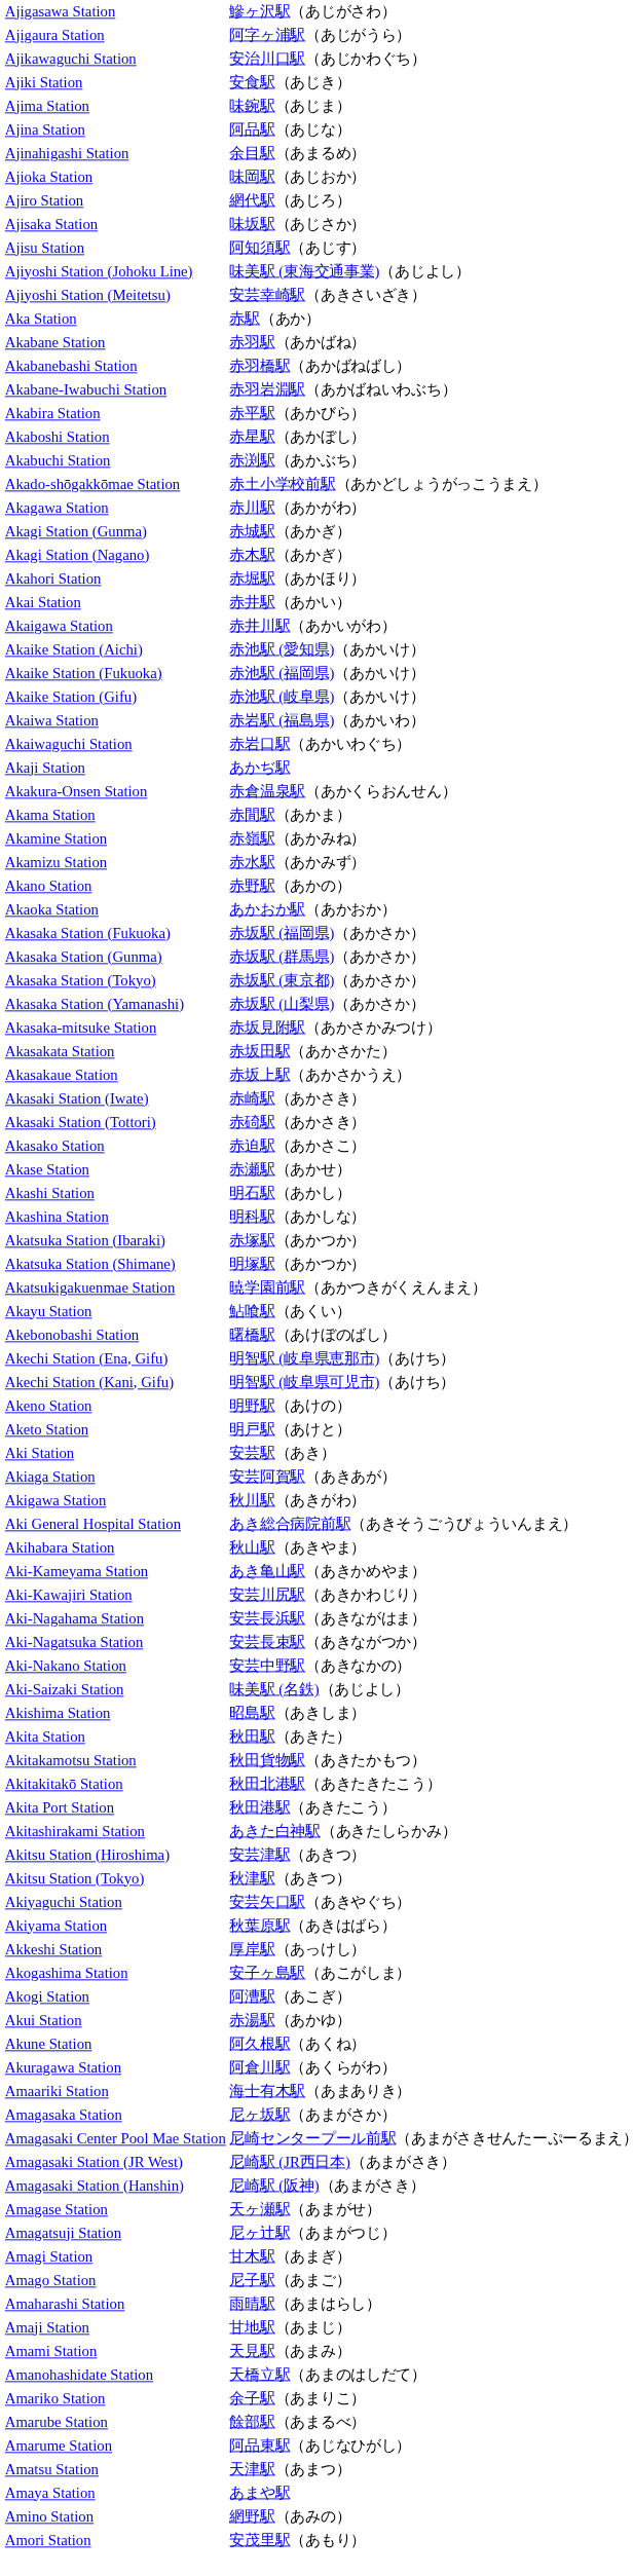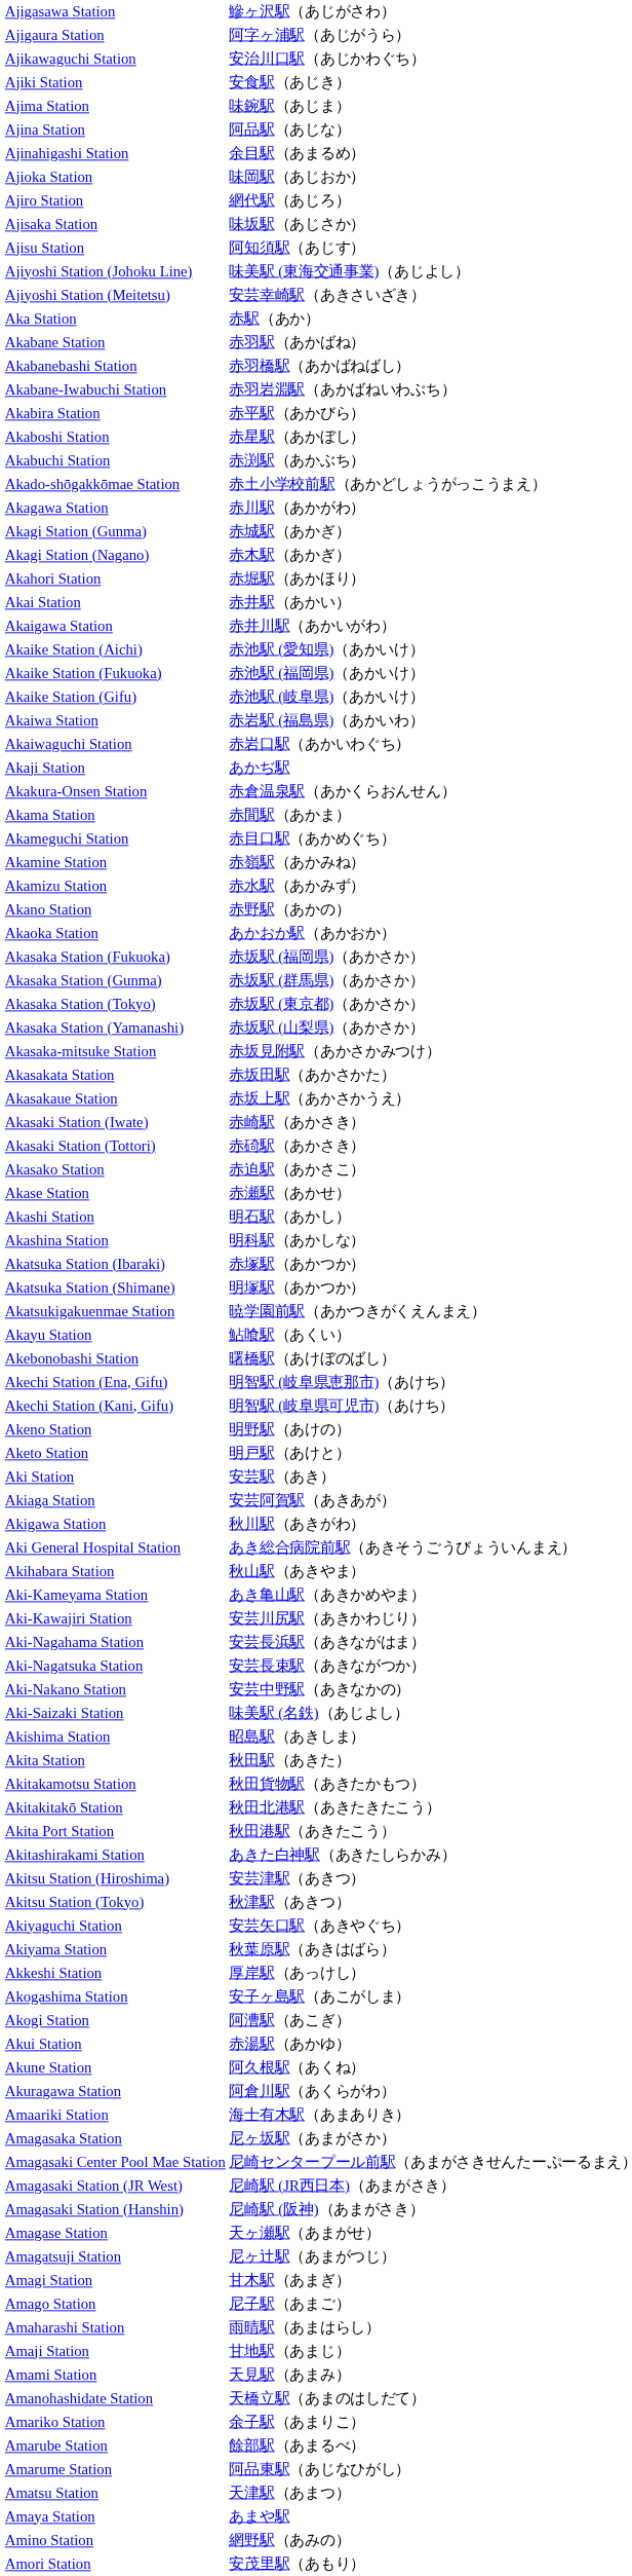 <table>
 <tr>
 <td><a href='#'>Ajigasawa Station</a></td>
 <td><a href='#'>鰺ヶ沢駅</a>（あじがさわ）</td>
 </tr>
 <tr>
 <td><a href='#'>Ajigaura Station</a></td>
 <td><a href='#'>阿字ヶ浦駅</a>（あじがうら）</td>
 </tr>
 <tr>
 <td><a href='#'>Ajikawaguchi Station</a></td>
 <td><a href='#'>安治川口駅</a>（あじかわぐち）</td>
 </tr>
 <tr>
 <td><a href='#'>Ajiki Station</a></td>
 <td><a href='#'>安食駅</a>（あじき）</td>
 </tr>
 <tr>
 <td><a href='#'>Ajima Station</a></td>
 <td><a href='#'>味鋺駅</a>（あじま）</td>
 </tr>
 <tr>
 <td><a href='#'>Ajina Station</a></td>
 <td><a href='#'>阿品駅</a>（あじな）</td>
 </tr>
 <tr>
 <td><a href='#'>Ajinahigashi Station</a></td>
 <td><a href='#'>余目駅</a>（あまるめ）</td>
 </tr>
 <tr>
 <td><a href='#'>Ajioka Station</a></td>
 <td><a href='#'>味岡駅</a>（あじおか）</td>
 </tr>
 <tr>
 <td><a href='#'>Ajiro Station</a></td>
 <td><a href='#'>網代駅</a>（あじろ）</td>
 </tr>
 <tr>
 <td><a href='#'>Ajisaka Station</a></td>
 <td><a href='#'>味坂駅</a>（あじさか）</td>
 </tr>
 <tr>
 <td><a href='#'>Ajisu Station</a></td>
 <td><a href='#'>阿知須駅</a>（あじす）</td>
 </tr>
 <tr>
 <td><a href='#'>Ajiyoshi Station (Johoku Line)</a></td>
 <td><a href='#'>味美駅 (東海交通事業)</a>（あじよし）</td>
 </tr>
 <tr>
 <td><a href='#'>Ajiyoshi Station (Meitetsu)</a></td>
 <td><a href='#'>安芸幸崎駅</a>（あきさいざき）</td>
 </tr>
 <tr>
 <td><a href='#'>Aka Station</a></td>
 <td><a href='#'>赤駅</a>（あか）</td>
 </tr>
 <tr>
 <td><a href='#'>Akabane Station</a></td>
 <td><a href='#'>赤羽駅</a>（あかばね）</td>
 </tr>
 <tr>
 <td><a href='#'>Akabanebashi Station</a></td>
 <td><a href='#'>赤羽橋駅</a>（あかばねばし）</td>
 </tr>
 <tr>
 <td><a href='#'>Akabane-Iwabuchi Station</a></td>
 <td><a href='#'>赤羽岩淵駅</a>（あかばねいわぶち）</td>
 </tr>
 <tr>
 <td><a href='#'>Akabira Station</a></td>
 <td><a href='#'>赤平駅</a>（あかびら）</td>
 </tr>
 <tr>
 <td><a href='#'>Akaboshi Station</a></td>
 <td><a href='#'>赤星駅</a>（あかぼし）</td>
 </tr>
 <tr>
 <td><a href='#'>Akabuchi Station</a></td>
 <td><a href='#'>赤渕駅</a>（あかぶち）</td>
 </tr>
 <tr>
 <td><a href='#'>Akado-shōgakkōmae Station</a></td>
 <td><a href='#'>赤土小学校前駅</a>（あかどしょうがっこうまえ）</td>
 </tr>
 <tr>
 <td><a href='#'>Akagawa Station</a></td>
 <td><a href='#'>赤川駅</a>（あかがわ）</td>
 </tr>
 <tr>
 <td><a href='#'>Akagi Station (Gunma)</a></td>
 <td><a href='#'>赤城駅</a>（あかぎ）</td>
 </tr>
 <tr>
 <td><a href='#'>Akagi Station (Nagano)</a></td>
 <td><a href='#'>赤木駅</a>（あかぎ）</td>
 </tr>
 <tr>
 <td><a href='#'>Akahori Station</a></td>
 <td><a href='#'>赤堀駅</a>（あかほり）</td>
 </tr>
 <tr>
 <td><a href='#'>Akai Station</a></td>
 <td><a href='#'>赤井駅</a>（あかい）</td>
 </tr>
 <tr>
 <td><a href='#'>Akaigawa Station</a></td>
 <td><a href='#'>赤井川駅</a>（あかいがわ）</td>
 </tr>
 <tr>
 <td><a href='#'>Akaike Station (Aichi)</a></td>
 <td><a href='#'>赤池駅 (愛知県)</a>（あかいけ）</td>
 </tr>
 <tr>
 <td><a href='#'>Akaike Station (Fukuoka)</a></td>
 <td><a href='#'>赤池駅 (福岡県)</a>（あかいけ）</td>
 </tr>
 <tr>
 <td><a href='#'>Akaike Station (Gifu)</a></td>
 <td><a href='#'>赤池駅 (岐阜県)</a>（あかいけ）</td>
 </tr>
 <tr>
 <td><a href='#'>Akaiwa Station</a></td>
 <td><a href='#'>赤岩駅 (福島県)</a>（あかいわ）</td>
 </tr>
 <tr>
 <td><a href='#'>Akaiwaguchi Station</a></td>
 <td><a href='#'>赤岩口駅</a>（あかいわぐち）</td>
 </tr>
 <tr>
 <td><a href='#'>Akaji Station</a></td>
 <td><a href='#'>あかぢ駅</a></td>
 </tr>
 <tr>
 <td><a href='#'>Akakura-Onsen Station</a></td>
 <td><a href='#'>赤倉温泉駅</a>（あかくらおんせん）</td>
 </tr>
 <tr>
 <td><a href='#'>Akama Station</a></td>
 <td><a href='#'>赤間駅</a>（あかま）</td>
+</tr>
+<tr>
+<td><a href='#'>Akameguchi Station</a></td>
+<td><a href='#'>赤目口駅</a>（あかめぐち）</td>
 </tr>
 <tr>
 <td><a href='#'>Akamine Station</a></td>
 <td><a href='#'>赤嶺駅</a>（あかみね）</td>
 </tr>
 <tr>
 <td><a href='#'>Akamizu Station</a></td>
 <td><a href='#'>赤水駅</a>（あかみず）</td>
 </tr>
 <tr>
 <td><a href='#'>Akano Station</a></td>
 <td><a href='#'>赤野駅</a>（あかの）</td>
 </tr>
 <tr>
 <td><a href='#'>Akaoka Station</a></td>
 <td><a href='#'>あかおか駅</a>（あかおか）</td>
 </tr>
 <tr>
 <td><a href='#'>Akasaka Station (Fukuoka)</a></td>
 <td><a href='#'>赤坂駅 (福岡県)</a>（あかさか）</td>
 </tr>
 <tr>
 <td><a href='#'>Akasaka Station (Gunma)</a></td>
 <td><a href='#'>赤坂駅 (群馬県)</a>（あかさか）</td>
 </tr>
 <tr>
 <td><a href='#'>Akasaka Station (Tokyo)</a></td>
 <td><a href='#'>赤坂駅 (東京都)</a>（あかさか）</td>
 </tr>
 <tr>
 <td><a href='#'>Akasaka Station (Yamanashi)</a></td>
 <td><a href='#'>赤坂駅 (山梨県)</a>（あかさか）</td>
 </tr>
 <tr>
 <td><a href='#'>Akasaka-mitsuke Station</a></td>
 <td><a href='#'>赤坂見附駅</a>（あかさかみつけ）</td>
 </tr>
 <tr>
 <td><a href='#'>Akasakata Station</a></td>
 <td><a href='#'>赤坂田駅</a>（あかさかた）</td>
 </tr>
 <tr>
 <td><a href='#'>Akasakaue Station</a></td>
 <td><a href='#'>赤坂上駅</a>（あかさかうえ）</td>
 </tr>
 <tr>
 <td><a href='#'>Akasaki Station (Iwate)</a></td>
 <td><a href='#'>赤崎駅</a>（あかさき）</td>
 </tr>
 <tr>
 <td><a href='#'>Akasaki Station (Tottori)</a></td>
 <td><a href='#'>赤碕駅</a>（あかさき）</td>
 </tr>
 <tr>
 <td><a href='#'>Akasako Station</a></td>
 <td><a href='#'>赤迫駅</a>（あかさこ）</td>
 </tr>
 <tr>
 <td><a href='#'>Akase Station</a></td>
 <td><a href='#'>赤瀬駅</a>（あかせ）</td>
 </tr>
 <tr>
 <td><a href='#'>Akashi Station</a></td>
 <td><a href='#'>明石駅</a>（あかし）</td>
 </tr>
 <tr>
 <td><a href='#'>Akashina Station</a></td>
 <td><a href='#'>明科駅</a>（あかしな）</td>
 </tr>
 <tr>
 <td><a href='#'>Akatsuka Station (Ibaraki)</a></td>
 <td><a href='#'>赤塚駅</a>（あかつか）</td>
 </tr>
 <tr>
 <td><a href='#'>Akatsuka Station (Shimane)</a></td>
 <td><a href='#'>明塚駅</a>（あかつか）</td>
 </tr>
 <tr>
 <td><a href='#'>Akatsukigakuenmae Station</a></td>
 <td><a href='#'>暁学園前駅</a>（あかつきがくえんまえ）</td>
 </tr>
 <tr>
 <td><a href='#'>Akayu Station</a></td>
 <td><a href='#'>鮎喰駅</a>（あくい）</td>
 </tr>
 <tr>
 <td><a href='#'>Akebonobashi Station</a></td>
 <td><a href='#'>曙橋駅</a>（あけぼのばし）</td>
 </tr>
 <tr>
 <td><a href='#'>Akechi Station (Ena, Gifu)</a></td>
 <td><a href='#'>明智駅 (岐阜県恵那市)</a>（あけち）</td>
 </tr>
 <tr>
 <td><a href='#'>Akechi Station (Kani, Gifu)</a></td>
 <td><a href='#'>明智駅 (岐阜県可児市)</a>（あけち）</td>
 </tr>
 <tr>
 <td><a href='#'>Akeno Station</a></td>
 <td><a href='#'>明野駅</a>（あけの）</td>
 </tr>
 <tr>
 <td><a href='#'>Aketo Station</a></td>
 <td><a href='#'>明戸駅</a>（あけと）</td>
 </tr>
 <tr>
 <td><a href='#'>Aki Station</a></td>
 <td><a href='#'>安芸駅</a>（あき）</td>
 </tr>
 <tr>
 <td><a href='#'>Akiaga Station</a></td>
 <td><a href='#'>安芸阿賀駅</a>（あきあが）</td>
 </tr>
 <tr>
 <td><a href='#'>Akigawa Station</a></td>
 <td><a href='#'>秋川駅</a>（あきがわ）</td>
 </tr>
 <tr>
 <td><a href='#'>Aki General Hospital Station</a></td>
 <td><a href='#'>あき総合病院前駅</a>（あきそうごうびょういんまえ）</td>
 </tr>
 <tr>
 <td><a href='#'>Akihabara Station</a></td>
 <td><a href='#'>秋山駅</a>（あきやま）</td>
 </tr>
 <tr>
 <td><a href='#'>Aki-Kameyama Station</a></td>
 <td><a href='#'>あき亀山駅</a>（あきかめやま）</td>
 </tr>
 <tr>
 <td><a href='#'>Aki-Kawajiri Station</a></td>
 <td><a href='#'>安芸川尻駅</a>（あきかわじり）</td>
 </tr>
 <tr>
 <td><a href='#'>Aki-Nagahama Station</a></td>
 <td><a href='#'>安芸長浜駅</a>（あきながはま）</td>
 </tr>
 <tr>
 <td><a href='#'>Aki-Nagatsuka Station</a></td>
 <td><a href='#'>安芸長束駅</a>（あきながつか）</td>
 </tr>
 <tr>
 <td><a href='#'>Aki-Nakano Station</a></td>
 <td><a href='#'>安芸中野駅</a>（あきなかの）</td>
 </tr>
 <tr>
 <td><a href='#'>Aki-Saizaki Station</a></td>
 <td><a href='#'>味美駅 (名鉄)</a>（あじよし）</td>
 </tr>
 <tr>
 <td><a href='#'>Akishima Station</a></td>
 <td><a href='#'>昭島駅</a>（あきしま）</td>
 </tr>
 <tr>
 <td><a href='#'>Akita Station</a></td>
 <td><a href='#'>秋田駅</a>（あきた）</td>
 </tr>
 <tr>
 <td><a href='#'>Akitakamotsu Station</a></td>
 <td><a href='#'>秋田貨物駅</a>（あきたかもつ）</td>
 </tr>
 <tr>
 <td><a href='#'>Akitakitakō Station</a></td>
 <td><a href='#'>秋田北港駅</a>（あきたきたこう）</td>
 </tr>
 <tr>
 <td><a href='#'>Akita Port Station</a></td>
 <td><a href='#'>秋田港駅</a>（あきたこう）</td>
 </tr>
 <tr>
 <td><a href='#'>Akitashirakami Station</a></td>
 <td><a href='#'>あきた白神駅</a>（あきたしらかみ）</td>
 </tr>
 <tr>
 <td><a href='#'>Akitsu Station (Hiroshima)</a></td>
 <td><a href='#'>安芸津駅</a>（あきつ）</td>
 </tr>
 <tr>
 <td><a href='#'>Akitsu Station (Tokyo)</a></td>
 <td><a href='#'>秋津駅</a>（あきつ）</td>
 </tr>
 <tr>
 <td><a href='#'>Akiyaguchi Station</a></td>
 <td><a href='#'>安芸矢口駅</a>（あきやぐち）</td>
 </tr>
 <tr>
 <td><a href='#'>Akiyama Station</a></td>
 <td><a href='#'>秋葉原駅</a>（あきはばら）</td>
 </tr>
 <tr>
 <td><a href='#'>Akkeshi Station</a></td>
 <td><a href='#'>厚岸駅</a>（あっけし）</td>
 </tr>
 <tr>
 <td><a href='#'>Akogashima Station</a></td>
 <td><a href='#'>安子ヶ島駅</a>（あこがしま）</td>
 </tr>
 <tr>
 <td><a href='#'>Akogi Station</a></td>
 <td><a href='#'>阿漕駅</a>（あこぎ）</td>
 </tr>
 <tr>
 <td><a href='#'>Akui Station</a></td>
 <td><a href='#'>赤湯駅</a>（あかゆ）</td>
 </tr>
 <tr>
 <td><a href='#'>Akune Station</a></td>
 <td><a href='#'>阿久根駅</a>（あくね）</td>
 </tr>
 <tr>
 <td><a href='#'>Akuragawa Station</a></td>
 <td><a href='#'>阿倉川駅</a>（あくらがわ）</td>
 </tr>
 <tr>
 <td><a href='#'>Amaariki Station</a></td>
 <td><a href='#'>海士有木駅</a>（あまありき）</td>
 </tr>
 <tr>
 <td><a href='#'>Amagasaka Station</a></td>
 <td><a href='#'>尼ヶ坂駅</a>（あまがさか）</td>
 </tr>
 <tr>
 <td><a href='#'>Amagasaki Center Pool Mae Station</a></td>
 <td><a href='#'>尼崎センタープール前駅</a>（あまがさきせんたーぷーるまえ）</td>
 </tr>
 <tr>
 <td><a href='#'>Amagasaki Station (JR West)</a></td>
 <td><a href='#'>尼崎駅 (JR西日本)</a>（あまがさき）</td>
 </tr>
 <tr>
 <td><a href='#'>Amagasaki Station (Hanshin)</a></td>
 <td><a href='#'>尼崎駅 (阪神)</a>（あまがさき）</td>
 </tr>
 <tr>
 <td><a href='#'>Amagase Station</a></td>
 <td><a href='#'>天ヶ瀬駅</a>（あまがせ）</td>
 </tr>
 <tr>
 <td><a href='#'>Amagatsuji Station</a></td>
 <td><a href='#'>尼ヶ辻駅</a>（あまがつじ）</td>
 </tr>
 <tr>
 <td><a href='#'>Amagi Station</a></td>
 <td><a href='#'>甘木駅</a>（あまぎ）</td>
 </tr>
 <tr>
 <td><a href='#'>Amago Station</a></td>
 <td><a href='#'>尼子駅</a>（あまご）</td>
 </tr>
 <tr>
 <td><a href='#'>Amaharashi Station</a></td>
 <td><a href='#'>雨晴駅</a>（あまはらし）</td>
 </tr>
 <tr>
 <td><a href='#'>Amaji Station</a></td>
 <td><a href='#'>甘地駅</a>（あまじ）</td>
 </tr>
 <tr>
 <td><a href='#'>Amami Station</a></td>
 <td><a href='#'>天見駅</a>（あまみ）</td>
 </tr>
 <tr>
 <td><a href='#'>Amanohashidate Station</a></td>
 <td><a href='#'>天橋立駅</a>（あまのはしだて）</td>
 </tr>
 <tr>
 <td><a href='#'>Amariko Station</a></td>
 <td><a href='#'>余子駅</a>（あまりこ）</td>
 </tr>
 <tr>
 <td><a href='#'>Amarube Station</a></td>
 <td><a href='#'>餘部駅</a>（あまるべ）</td>
 </tr>
 <tr>
 <td><a href='#'>Amarume Station</a></td>
 <td><a href='#'>阿品東駅</a>（あじなひがし）</td>
 </tr>
 <tr>
 <td><a href='#'>Amatsu Station</a></td>
 <td><a href='#'>天津駅</a>（あまつ）</td>
 </tr>
 <tr>
 <td><a href='#'>Amaya Station</a></td>
 <td><a href='#'>あまや駅</a></td>
 </tr>
 <tr>
 <td><a href='#'>Amino Station</a></td>
 <td><a href='#'>網野駅</a>（あみの）</td>
 </tr>
 <tr>
 <td><a href='#'>Amori Station</a></td>
 <td><a href='#'>安茂里駅</a>（あもり）</td>
 </tr>
 </table>
